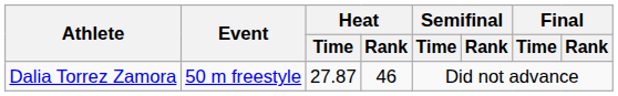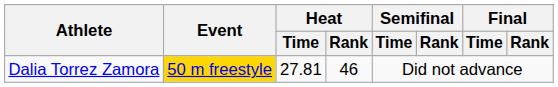 <table class=wikitable style="font-size:90%">
 <tr>
 <th rowspan="2">Athlete</th>
 <th rowspan="2">Event</th>
 <th colspan="2">Heat</th>
 <th colspan="2">Semifinal</th>
 <th colspan="2">Final</th>
 </tr>
 <tr style="font-size:95%">
 <th>Time</th>
 <th>Rank</th>
 <th>Time</th>
 <th>Rank</th>
 <th>Time</th>
 <th>Rank</th>
 </tr>
 <tr align=center>
 <td align=left><a href='#'>Dalia Torrez Zamora</a></td>
-<td align=left><a href='#'>50 m freestyle</a></td>
-<td>27.87</td>
+<td align=left style="background: gold;"><a href='#'>50 m freestyle</a></td>
+<td>27.81</td>
 <td>46</td>
 <td colspan=4>Did not advance</td>
 </tr>
 </table>
